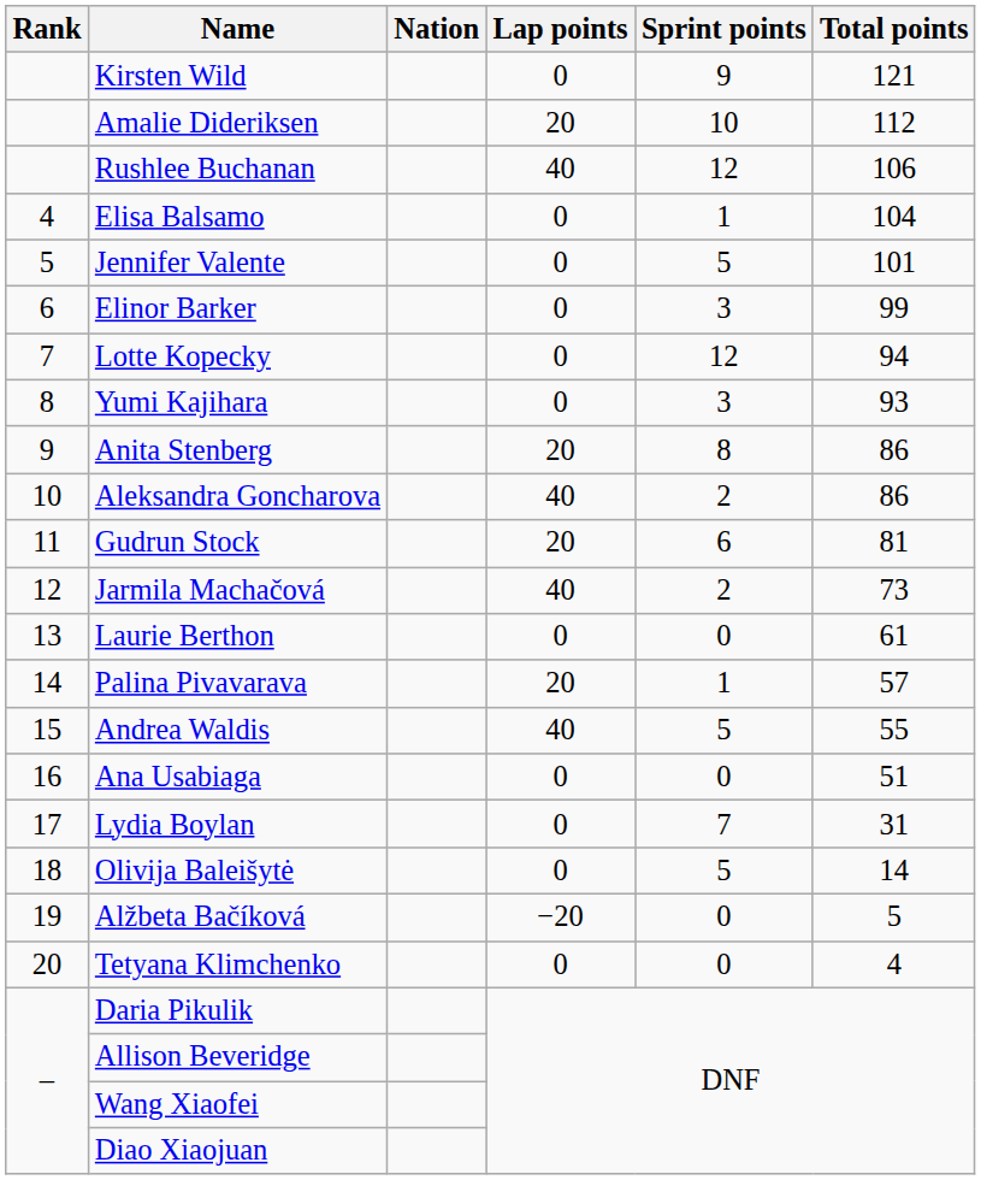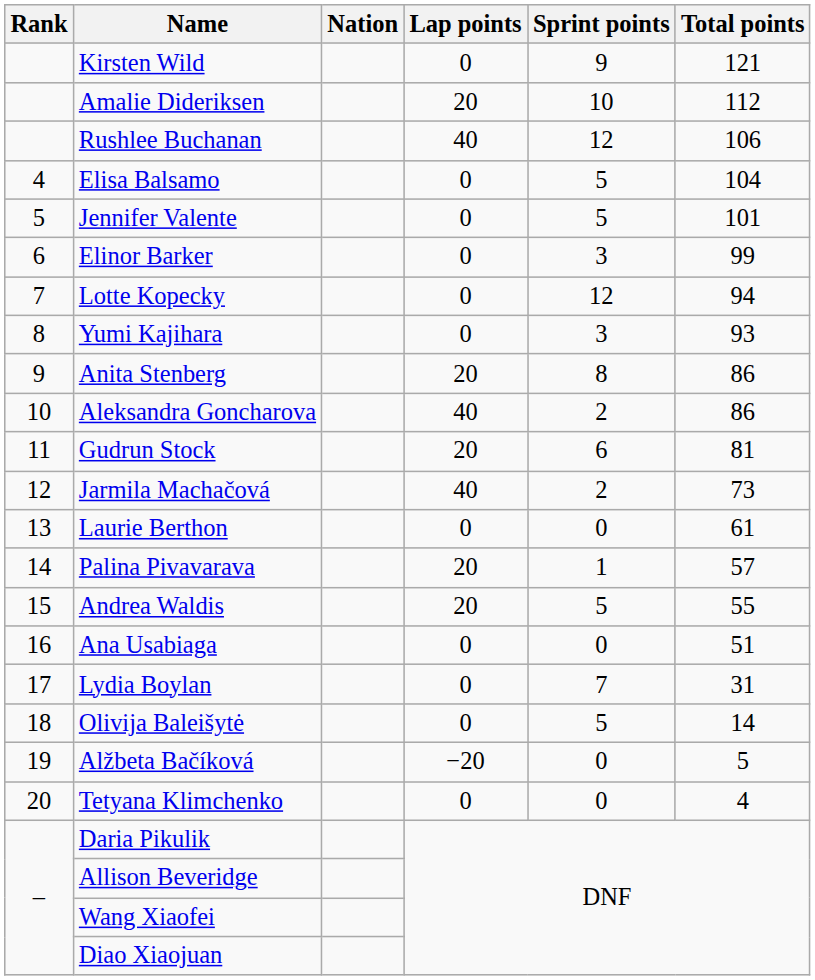 <table class="wikitable sortable" style="text-align:center">
 <tr>
 <th>Rank</th>
 <th>Name</th>
 <th>Nation</th>
 <th>Lap points</th>
 <th>Sprint points</th>
 <th>Total points</th>
 </tr>
 <tr>
 <td></td>
 <td align=left><a href='#'>Kirsten Wild</a></td>
 <td align=left></td>
 <td>0</td>
 <td>9</td>
 <td>121</td>
 </tr>
 <tr>
 <td></td>
 <td align=left><a href='#'>Amalie Dideriksen</a></td>
 <td align=left></td>
 <td>20</td>
 <td>10</td>
 <td>112</td>
 </tr>
 <tr>
 <td></td>
 <td align=left><a href='#'>Rushlee Buchanan</a></td>
 <td align=left></td>
 <td>40</td>
 <td>12</td>
 <td>106</td>
 </tr>
 <tr>
 <td>4</td>
 <td align=left><a href='#'>Elisa Balsamo</a></td>
 <td align=left></td>
 <td>0</td>
-<td>1</td>
+<td>5</td>
 <td>104</td>
 </tr>
 <tr>
 <td>5</td>
 <td align=left><a href='#'>Jennifer Valente</a></td>
 <td align=left></td>
 <td>0</td>
 <td>5</td>
 <td>101</td>
 </tr>
 <tr>
 <td>6</td>
 <td align=left><a href='#'>Elinor Barker</a></td>
 <td align=left></td>
 <td>0</td>
 <td>3</td>
 <td>99</td>
 </tr>
 <tr>
 <td>7</td>
 <td align=left><a href='#'>Lotte Kopecky</a></td>
 <td align=left></td>
 <td>0</td>
 <td>12</td>
 <td>94</td>
 </tr>
 <tr>
 <td>8</td>
 <td align=left><a href='#'>Yumi Kajihara</a></td>
 <td align=left></td>
 <td>0</td>
 <td>3</td>
 <td>93</td>
 </tr>
 <tr>
 <td>9</td>
 <td align=left><a href='#'>Anita Stenberg</a></td>
 <td align=left></td>
 <td>20</td>
 <td>8</td>
 <td>86</td>
 </tr>
 <tr>
 <td>10</td>
 <td align=left><a href='#'>Aleksandra Goncharova</a></td>
 <td align=left></td>
 <td>40</td>
 <td>2</td>
 <td>86</td>
 </tr>
 <tr>
 <td>11</td>
 <td align=left><a href='#'>Gudrun Stock</a></td>
 <td align=left></td>
 <td>20</td>
 <td>6</td>
 <td>81</td>
 </tr>
 <tr>
 <td>12</td>
 <td align=left><a href='#'>Jarmila Machačová</a></td>
 <td align=left></td>
 <td>40</td>
 <td>2</td>
 <td>73</td>
 </tr>
 <tr>
 <td>13</td>
 <td align=left><a href='#'>Laurie Berthon</a></td>
 <td align=left></td>
 <td>0</td>
 <td>0</td>
 <td>61</td>
 </tr>
 <tr>
 <td>14</td>
 <td align=left><a href='#'>Palina Pivavarava</a></td>
 <td align=left></td>
 <td>20</td>
 <td>1</td>
 <td>57</td>
 </tr>
 <tr>
 <td>15</td>
 <td align=left><a href='#'>Andrea Waldis</a></td>
 <td align=left></td>
-<td>40</td>
+<td>20</td>
 <td>5</td>
 <td>55</td>
 </tr>
 <tr>
 <td>16</td>
 <td align=left><a href='#'>Ana Usabiaga</a></td>
 <td align=left></td>
 <td>0</td>
 <td>0</td>
 <td>51</td>
 </tr>
 <tr>
 <td>17</td>
 <td align=left><a href='#'>Lydia Boylan</a></td>
 <td align=left></td>
 <td>0</td>
 <td>7</td>
 <td>31</td>
 </tr>
 <tr>
 <td>18</td>
 <td align=left><a href='#'>Olivija Baleišytė</a></td>
 <td align=left></td>
 <td>0</td>
 <td>5</td>
 <td>14</td>
 </tr>
 <tr>
 <td>19</td>
 <td align=left><a href='#'>Alžbeta Bačíková</a></td>
 <td align=left></td>
 <td>−20</td>
 <td>0</td>
 <td>5</td>
 </tr>
 <tr>
 <td>20</td>
 <td align=left><a href='#'>Tetyana Klimchenko</a></td>
 <td align=left></td>
 <td>0</td>
 <td>0</td>
 <td>4</td>
 </tr>
 <tr>
 <td rowspan=4>–</td>
 <td align=left><a href='#'>Daria Pikulik</a></td>
 <td align=left></td>
 <td colspan=3 rowspan=4>DNF</td>
 </tr>
 <tr>
 <td align=left><a href='#'>Allison Beveridge</a></td>
 <td align=left></td>
 </tr>
 <tr>
 <td align=left><a href='#'>Wang Xiaofei</a></td>
 <td align=left></td>
 </tr>
 <tr>
 <td align=left><a href='#'>Diao Xiaojuan</a></td>
 <td align=left></td>
 </tr>
 </table>
